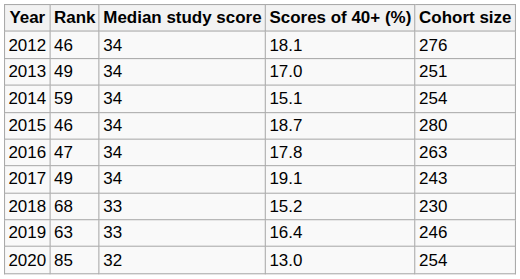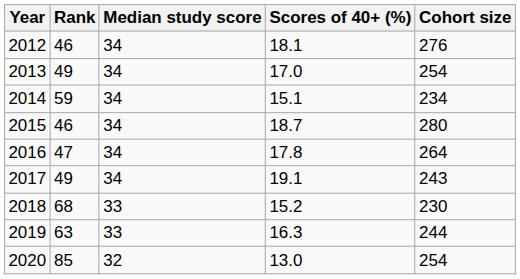 <table class="wikitable">
 <tr>
 <th>Year</th>
 <th>Rank</th>
 <th>Median study score</th>
 <th>Scores of 40+ (%)</th>
 <th>Cohort size</th>
 </tr>
 <tr>
 <td>2012</td>
 <td>46</td>
 <td>34</td>
 <td>18.1</td>
 <td>276</td>
 </tr>
 <tr>
 <td>2013</td>
 <td>49</td>
 <td>34</td>
 <td>17.0</td>
-<td>251</td>
+<td>254</td>
 </tr>
 <tr>
 <td>2014</td>
 <td>59</td>
 <td>34</td>
 <td>15.1</td>
-<td>254</td>
+<td>234</td>
 </tr>
 <tr>
 <td>2015</td>
 <td>46</td>
 <td>34</td>
 <td>18.7</td>
 <td>280</td>
 </tr>
 <tr>
 <td>2016</td>
 <td>47</td>
 <td>34</td>
 <td>17.8</td>
-<td>263</td>
+<td>264</td>
 </tr>
 <tr>
 <td>2017</td>
 <td>49</td>
 <td>34</td>
 <td>19.1</td>
 <td>243</td>
 </tr>
 <tr>
 <td>2018</td>
 <td>68</td>
 <td>33</td>
 <td>15.2</td>
 <td>230</td>
 </tr>
 <tr>
 <td>2019</td>
 <td>63</td>
 <td>33</td>
-<td>16.4</td>
-<td>246</td>
+<td>16.3</td>
+<td>244</td>
 </tr>
 <tr>
 <td>2020</td>
 <td>85</td>
 <td>32</td>
 <td>13.0</td>
 <td>254</td>
 </tr>
 </table>
